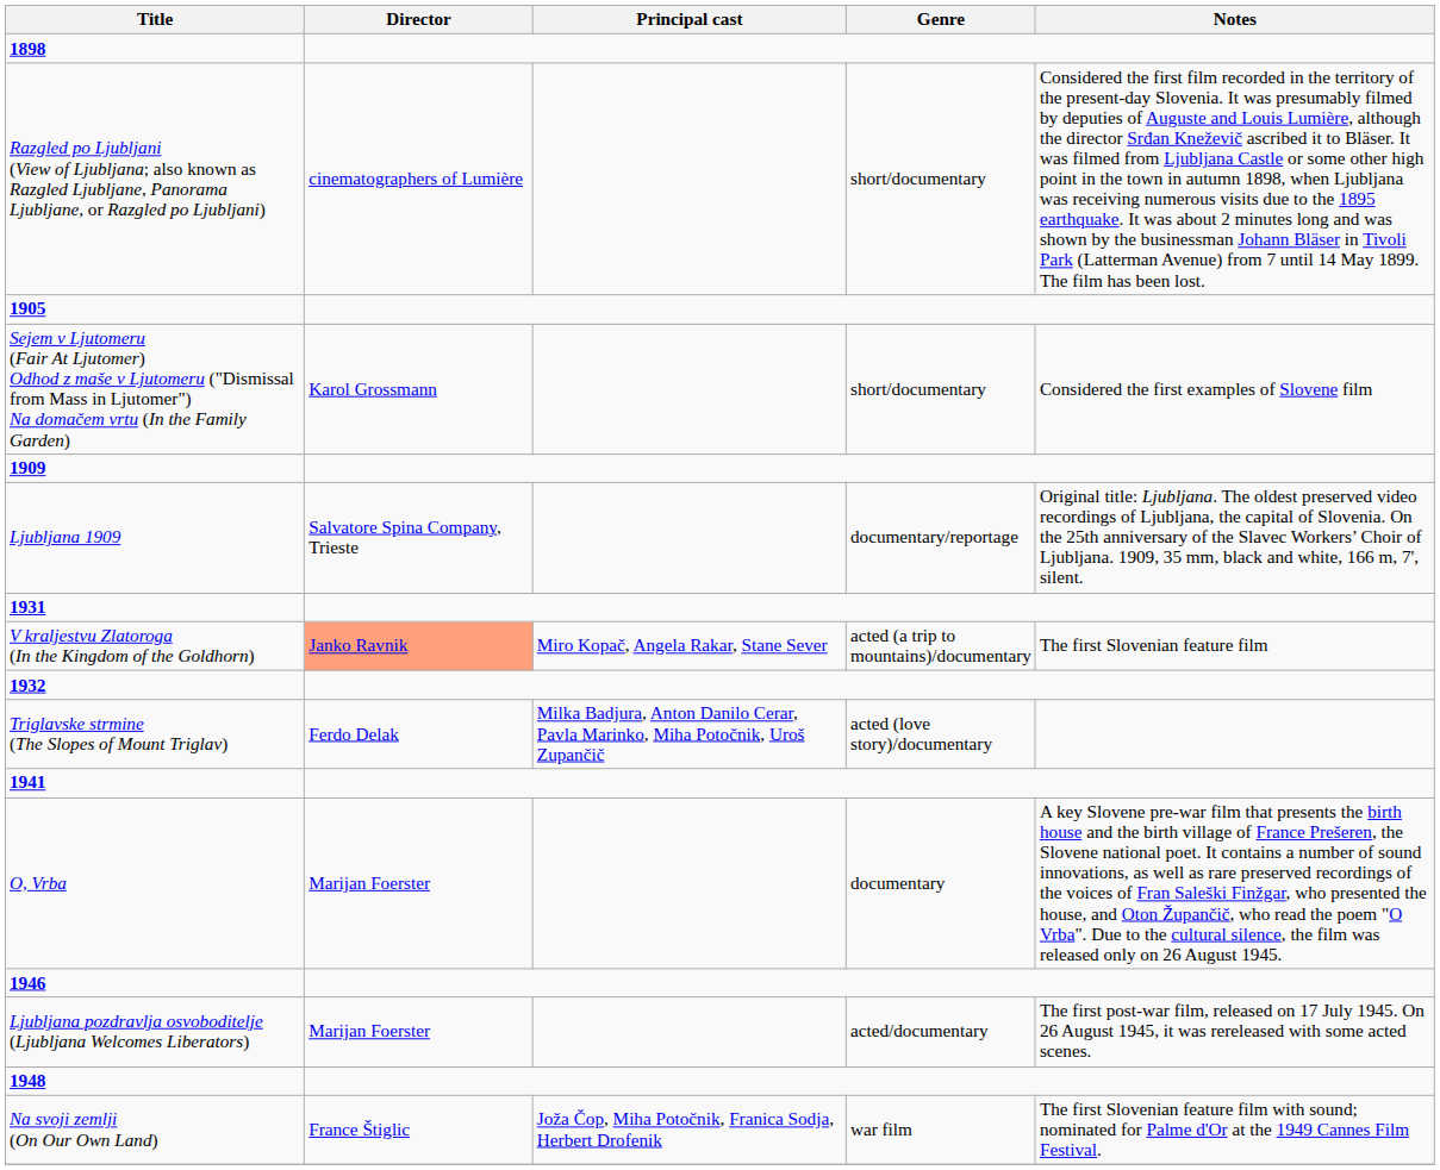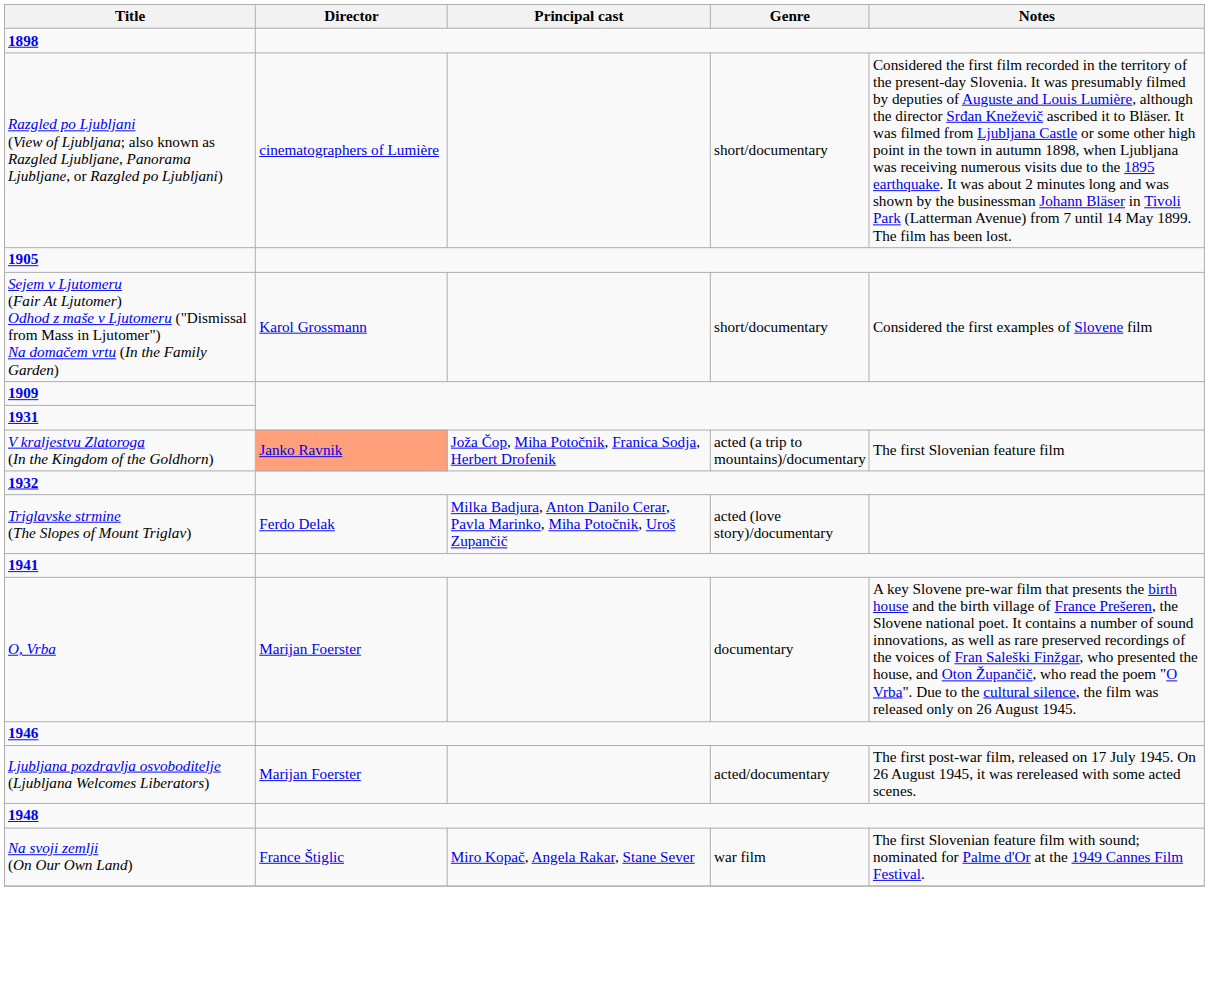 <table class="wikitable" width= "100%">
 <tr>
 <th width=21%>Title</th>
 <th width=16%>Director</th>
 <th width=22%>Principal cast</th>
 <th width=13%>Genre</th>
 <th width=28%>Notes</th>
 </tr>
 <tr>
 <td><strong><a href='#'>1898</a></strong></td>
 </tr>
 <tr>
 <td><em><a href='#'>Razgled po Ljubljani</a></em><br>(<em>View of Ljubljana</em>; also known as <em>Razgled Ljubljane</em>, <em>Panorama Ljubljane</em>, or <em>Razgled po Ljubljani</em>)</td>
 <td><a href='#'>cinematographers of Lumière</a></td>
 <td></td>
 <td>short/documentary</td>
 <td>Considered the first film recorded in the territory of the present-day Slovenia. It was presumably filmed by deputies of <a href='#'>Auguste and Louis Lumière</a>, although the director <a href='#'>Srđan Kneževič</a> ascribed it to Bläser. It was filmed from <a href='#'>Ljubljana Castle</a> or some other high point in the town in autumn 1898, when Ljubljana was receiving numerous visits due to the <a href='#'>1895 earthquake</a>. It was about 2 minutes long and was shown by the businessman <a href='#'>Johann Bläser</a> in <a href='#'>Tivoli Park</a> (Latterman Avenue) from 7 until 14 May 1899. The film has been lost.</td>
 </tr>
 <tr>
 <td><strong><a href='#'>1905</a></strong></td>
 </tr>
 <tr>
 <td><em><a href='#'>Sejem v Ljutomeru</a></em><br>(<em>Fair At Ljutomer</em>)<br><em><a href='#'>Odhod z maše v Ljutomeru</a></em> ("Dismissal from Mass in Ljutomer")<br><em><a href='#'>Na domačem vrtu</a></em> (<em>In the Family Garden</em>)</td>
 <td><a href='#'>Karol Grossmann</a></td>
 <td></td>
 <td>short/documentary</td>
 <td>Considered the first examples of <a href='#'>Slovene</a> film</td>
 </tr>
 <tr>
 <td><strong><a href='#'>1909</a></strong></td>
 </tr>
 <tr>
-<td><em><a href='#'>Ljubljana 1909</a></em></td>
-<td><a href='#'>Salvatore Spina Company</a>, Trieste</td>
-<td></td>
-<td>documentary/reportage</td>
-<td>Original title: <em>Ljubljana</em>. The oldest preserved video recordings of Ljubljana, the capital of Slovenia. On the 25th anniversary of the Slavec Workers’ Choir of Ljubljana. 1909, 35 mm, black and white, 166 m, 7', silent.</td>
-</tr>
-<tr>
 <td><strong><a href='#'>1931</a></strong></td>
 </tr>
 <tr>
 <td><em><a href='#'>V kraljestvu Zlatoroga</a></em><br>(<em>In the Kingdom of the Goldhorn</em>)</td>
 <td style="background: lightsalmon;"><a href='#'>Janko Ravnik</a></td>
-<td><a href='#'>Miro Kopač</a>, <a href='#'>Angela Rakar</a>, <a href='#'>Stane Sever</a></td>
+<td><a href='#'>Joža Čop</a>, <a href='#'>Miha Potočnik</a>, <a href='#'>Franica Sodja</a>, <a href='#'>Herbert Drofenik</a></td>
 <td>acted (a trip to mountains)/documentary</td>
 <td>The first Slovenian feature film</td>
 </tr>
 <tr>
 <td><strong><a href='#'>1932</a></strong></td>
 </tr>
 <tr>
 <td><em><a href='#'>Triglavske strmine</a></em><br>(<em>The Slopes of Mount Triglav</em>)</td>
 <td><a href='#'>Ferdo Delak</a></td>
 <td><a href='#'>Milka Badjura</a>, <a href='#'>Anton Danilo Cerar</a>, <a href='#'>Pavla Marinko</a>, <a href='#'>Miha Potočnik</a>, <a href='#'>Uroš Zupančič</a></td>
 <td>acted (love story)/documentary</td>
 <td></td>
 </tr>
 <tr>
 <td><strong><a href='#'>1941</a></strong></td>
 </tr>
 <tr>
 <td><em><a href='#'>O, Vrba</a></em></td>
 <td><a href='#'>Marijan Foerster</a></td>
 <td></td>
 <td>documentary</td>
 <td>A key Slovene pre-war film that presents the <a href='#'>birth house</a> and the birth village of <a href='#'>France Prešeren</a>, the Slovene national poet. It contains a number of sound innovations, as well as rare preserved recordings of the voices of <a href='#'>Fran Saleški Finžgar</a>, who presented the house, and <a href='#'>Oton Župančič</a>, who read the poem "<a href='#'>O Vrba</a>". Due to the <a href='#'>cultural silence</a>, the film was released only on 26 August 1945.</td>
 </tr>
 <tr>
 <td><strong><a href='#'>1946</a></strong></td>
 </tr>
 <tr>
 <td><em><a href='#'>Ljubljana pozdravlja osvoboditelje</a></em><br>(<em>Ljubljana Welcomes Liberators</em>)</td>
 <td><a href='#'>Marijan Foerster</a></td>
 <td></td>
 <td>acted/documentary</td>
 <td>The first post-war film, released on 17 July 1945. On 26 August 1945, it was rereleased with some acted scenes.</td>
 </tr>
 <tr>
 <td><strong><a href='#'>1948</a></strong></td>
 </tr>
 <tr>
 <td><em><a href='#'>Na svoji zemlji</a></em><br>(<em>On Our Own Land</em>)</td>
 <td><a href='#'>France Štiglic</a></td>
-<td><a href='#'>Joža Čop</a>, <a href='#'>Miha Potočnik</a>, <a href='#'>Franica Sodja</a>, <a href='#'>Herbert Drofenik</a></td>
+<td><a href='#'>Miro Kopač</a>, <a href='#'>Angela Rakar</a>, <a href='#'>Stane Sever</a></td>
 <td>war film</td>
 <td>The first Slovenian feature film with sound; nominated for <a href='#'>Palme d'Or</a> at the <a href='#'>1949 Cannes Film Festival</a>.</td>
 </tr>
 <tr>
 </tr>
 </table>
